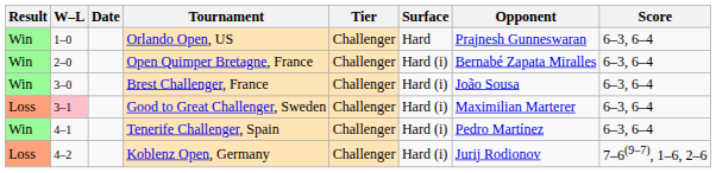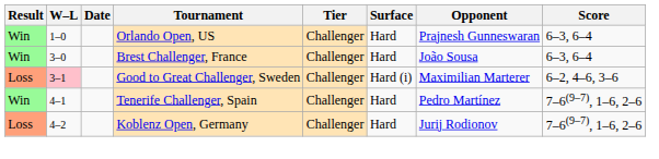 <table class="sortable wikitable">
 <tr>
 <th>Result</th>
 <th class="unsortable">W–L</th>
 <th>Date</th>
 <th>Tournament</th>
 <th>Tier</th>
 <th>Surface</th>
 <th>Opponent</th>
 <th class="unsortable">Score</th>
 </tr>
 <tr>
 <td bgcolor=98FB98>Win</td>
 <td><small>1–0</small></td>
 <td><a href='#'></a></td>
 <td style="background:moccasin;"><a href='#'>Orlando Open</a>, US</td>
 <td style="background:moccasin;">Challenger</td>
 <td>Hard</td>
 <td> <a href='#'>Prajnesh Gunneswaran</a></td>
 <td>6–3, 6–4</td>
 </tr>
 <tr>
 <td bgcolor=98FB98>Win</td>
-<td><small>2–0</small></td>
-<td><a href='#'></a></td>
-<td style="background:moccasin;"><a href='#'>Open Quimper Bretagne</a>, France</td>
-<td style="background:moccasin;">Challenger</td>
-<td>Hard (i)</td>
-<td> <a href='#'>Bernabé Zapata Miralles</a></td>
-<td>6–3, 6–4</td>
-</tr>
-<tr>
-<td bgcolor=98FB98>Win</td>
 <td><small>3–0</small></td>
 <td><a href='#'></a></td>
 <td style="background:moccasin;"><a href='#'>Brest Challenger</a>, France</td>
 <td style="background:moccasin;">Challenger</td>
-<td>Hard (i)</td>
+<td>Hard</td>
 <td> <a href='#'>João Sousa</a></td>
 <td>6–3, 6–4</td>
 </tr>
 <tr>
 <td bgcolor=FFA07A>Loss</td>
 <td style="background: pink;"><small>3–1</small></td>
 <td><a href='#'></a></td>
 <td style="background:moccasin;"><a href='#'>Good to Great Challenger</a>, Sweden</td>
 <td style="background:moccasin;">Challenger</td>
 <td>Hard (i)</td>
 <td> <a href='#'>Maximilian Marterer</a></td>
-<td>6–3, 6–4</td>
+<td>6–2, 4–6, 3–6</td>
 </tr>
 <tr>
 <td bgcolor=98FB98>Win</td>
 <td><small>4–1</small></td>
 <td><a href='#'></a></td>
 <td style="background:moccasin;"><a href='#'>Tenerife Challenger</a>, Spain</td>
 <td style="background:moccasin;">Challenger</td>
-<td>Hard (i)</td>
+<td>Hard</td>
 <td> <a href='#'>Pedro Martínez</a></td>
-<td>6–3, 6–4</td>
+<td>7–6<sup>(9–7)</sup>, 1–6, 2–6</td>
 </tr>
 <tr>
 <td bgcolor=FFA07A>Loss</td>
 <td><small>4–2</small></td>
 <td><a href='#'></a></td>
 <td style="background:moccasin;"><a href='#'>Koblenz Open</a>, Germany</td>
 <td style="background:moccasin;">Challenger</td>
-<td>Hard (i)</td>
+<td>Hard</td>
 <td> <a href='#'>Jurij Rodionov</a></td>
 <td>7–6<sup>(9–7)</sup>, 1–6, 2–6</td>
 </tr>
 </table>
